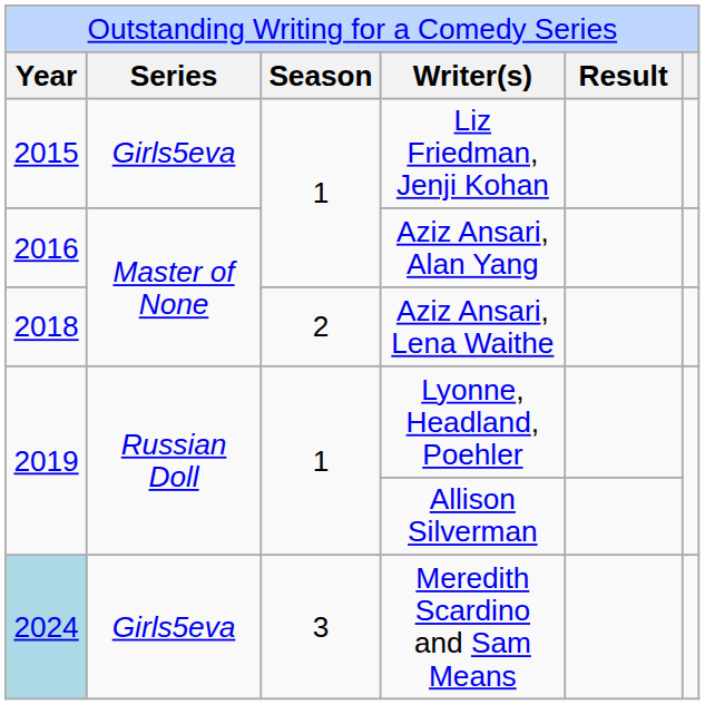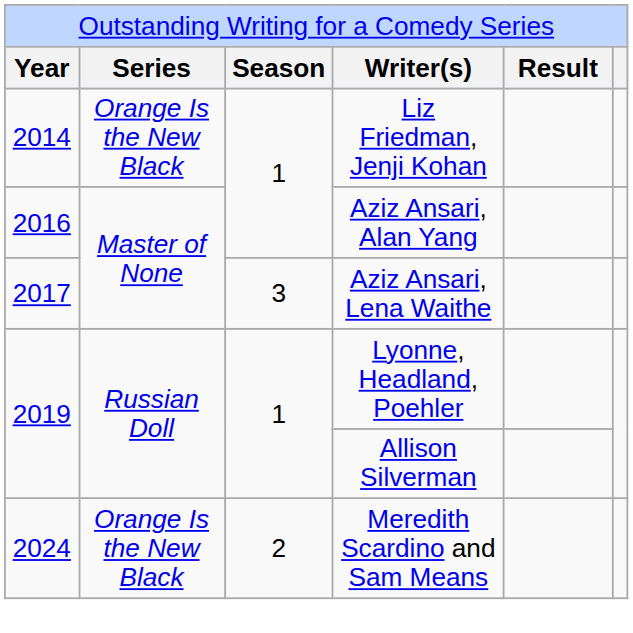 <table class="wikitable plainrowheaders" style="text-align: center; font-size: 90%" width=55%>
 <tr ---- bgcolor="#bfd7ff">
 <td colspan=6 align=center><a href='#'>Outstanding Writing for a Comedy Series</a></td>
 </tr>
 <tr ---- bgcolor="#bfd7ff">
 <th scope="col" style="width:1%;">Year</th>
 <th scope="col" style="width:12%;">Series</th>
 <th scope="col" style="width:1%;">Season</th>
 <th scope="col" style="width:12%;">Writer(s)</th>
 <th scope="col" style="width:5%;">Result</th>
 <th scope="col" style="width:1%;"></th>
 </tr>
 <tr>
-<td><a href='#'>2015</a></td>
-<td><em><a href='#'>Girls5eva</a></em></td>
+<td><a href='#'>2014</a></td>
+<td><em><a href='#'>Orange Is the New Black</a></em></td>
 <td rowspan="2">1</td>
 <td><a href='#'>Liz Friedman</a>, <a href='#'>Jenji Kohan</a></td>
 <td></td>
 <td></td>
 </tr>
 <tr>
 <td><a href='#'>2016</a></td>
 <td rowspan="2"><em><a href='#'>Master of None</a></em></td>
 <td><a href='#'>Aziz Ansari</a>, <a href='#'>Alan Yang</a></td>
 <td></td>
 <td> <br></td>
 </tr>
 <tr>
-<td><a href='#'>2018</a></td>
-<td>2</td>
+<td><a href='#'>2017</a></td>
+<td>3</td>
 <td><a href='#'>Aziz Ansari</a>, <a href='#'>Lena Waithe</a></td>
 <td></td>
 <td></td>
 </tr>
 <tr>
 <td rowspan="2"><a href='#'>2019</a></td>
 <td rowspan="2"><em><a href='#'>Russian Doll</a></em></td>
 <td rowspan="2">1</td>
 <td><a href='#'>Lyonne</a>, <a href='#'>Headland</a>, <a href='#'>Poehler</a></td>
 <td></td>
 <td rowspan="2"></td>
 </tr>
 <tr>
 <td><a href='#'>Allison Silverman</a></td>
 <td></td>
 </tr>
 <tr>
-<td style="background: lightblue;"><a href='#'>2024</a></td>
-<td><em><a href='#'>Girls5eva</a></em></td>
-<td>3</td>
+<td><a href='#'>2024</a></td>
+<td><em><a href='#'>Orange Is the New Black</a></em></td>
+<td>2</td>
 <td><a href='#'>Meredith Scardino</a> and <a href='#'>Sam Means</a></td>
 <td></td>
 <td></td>
 </tr>
 </table>
